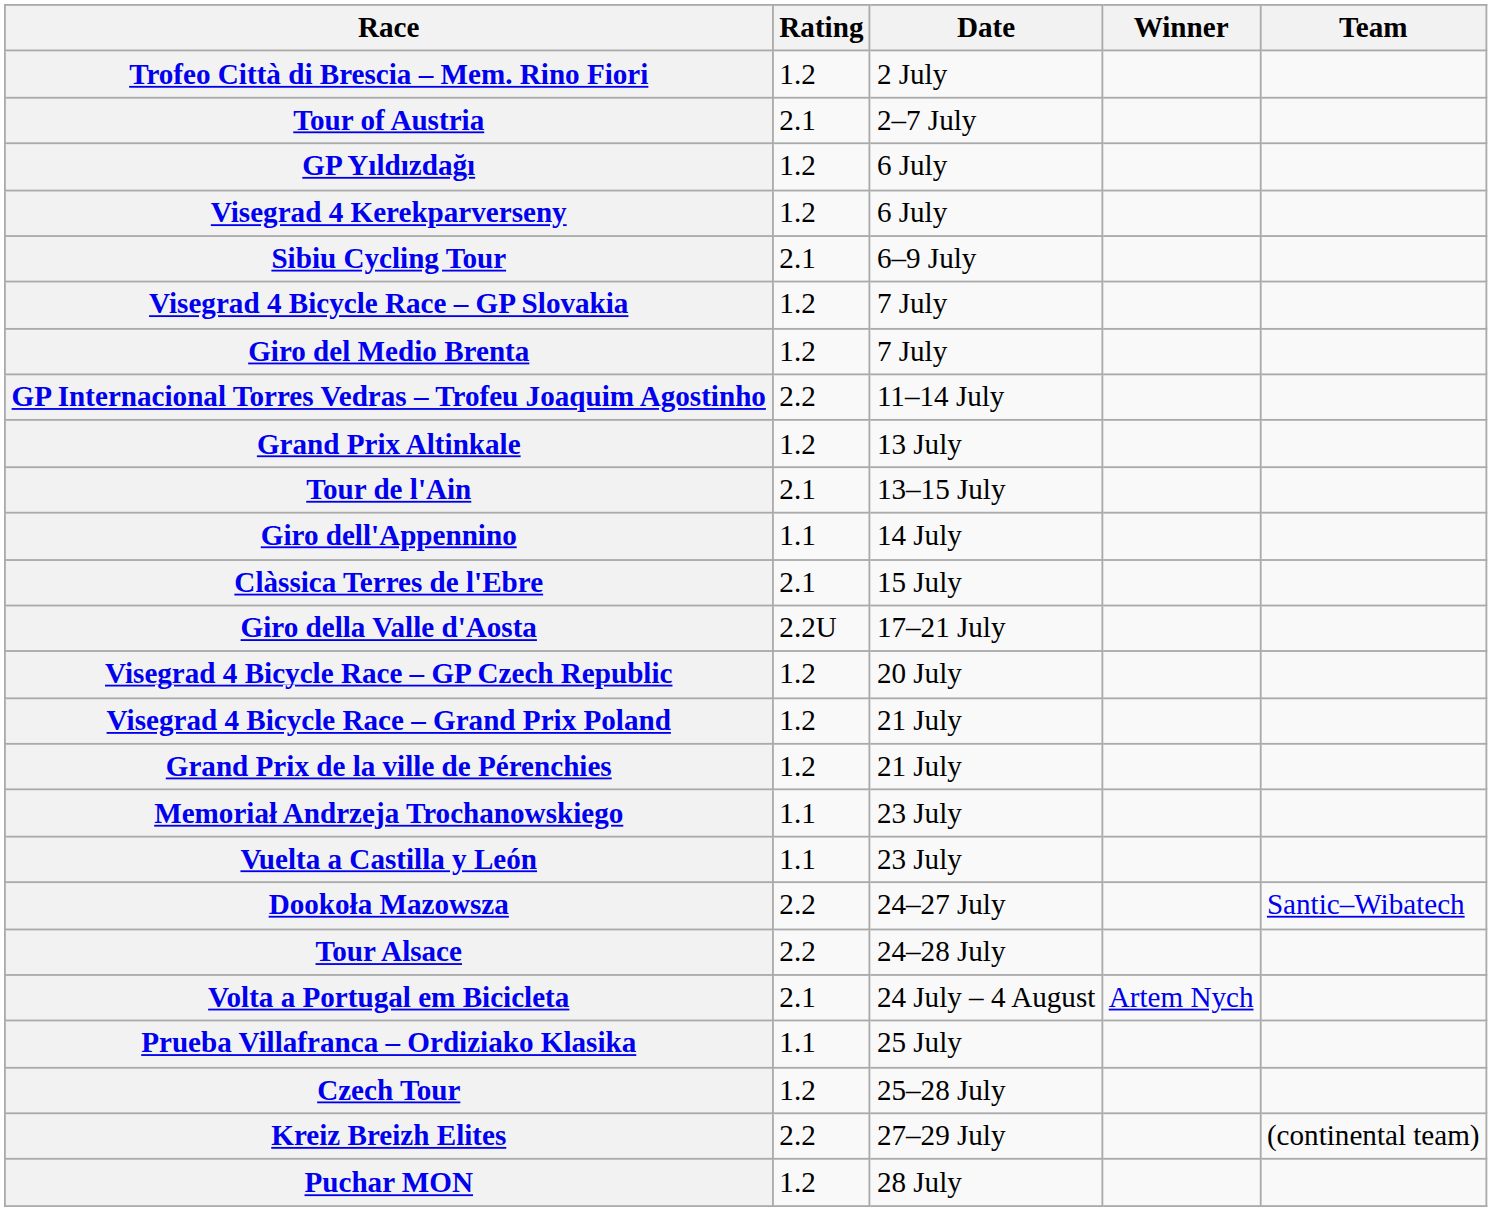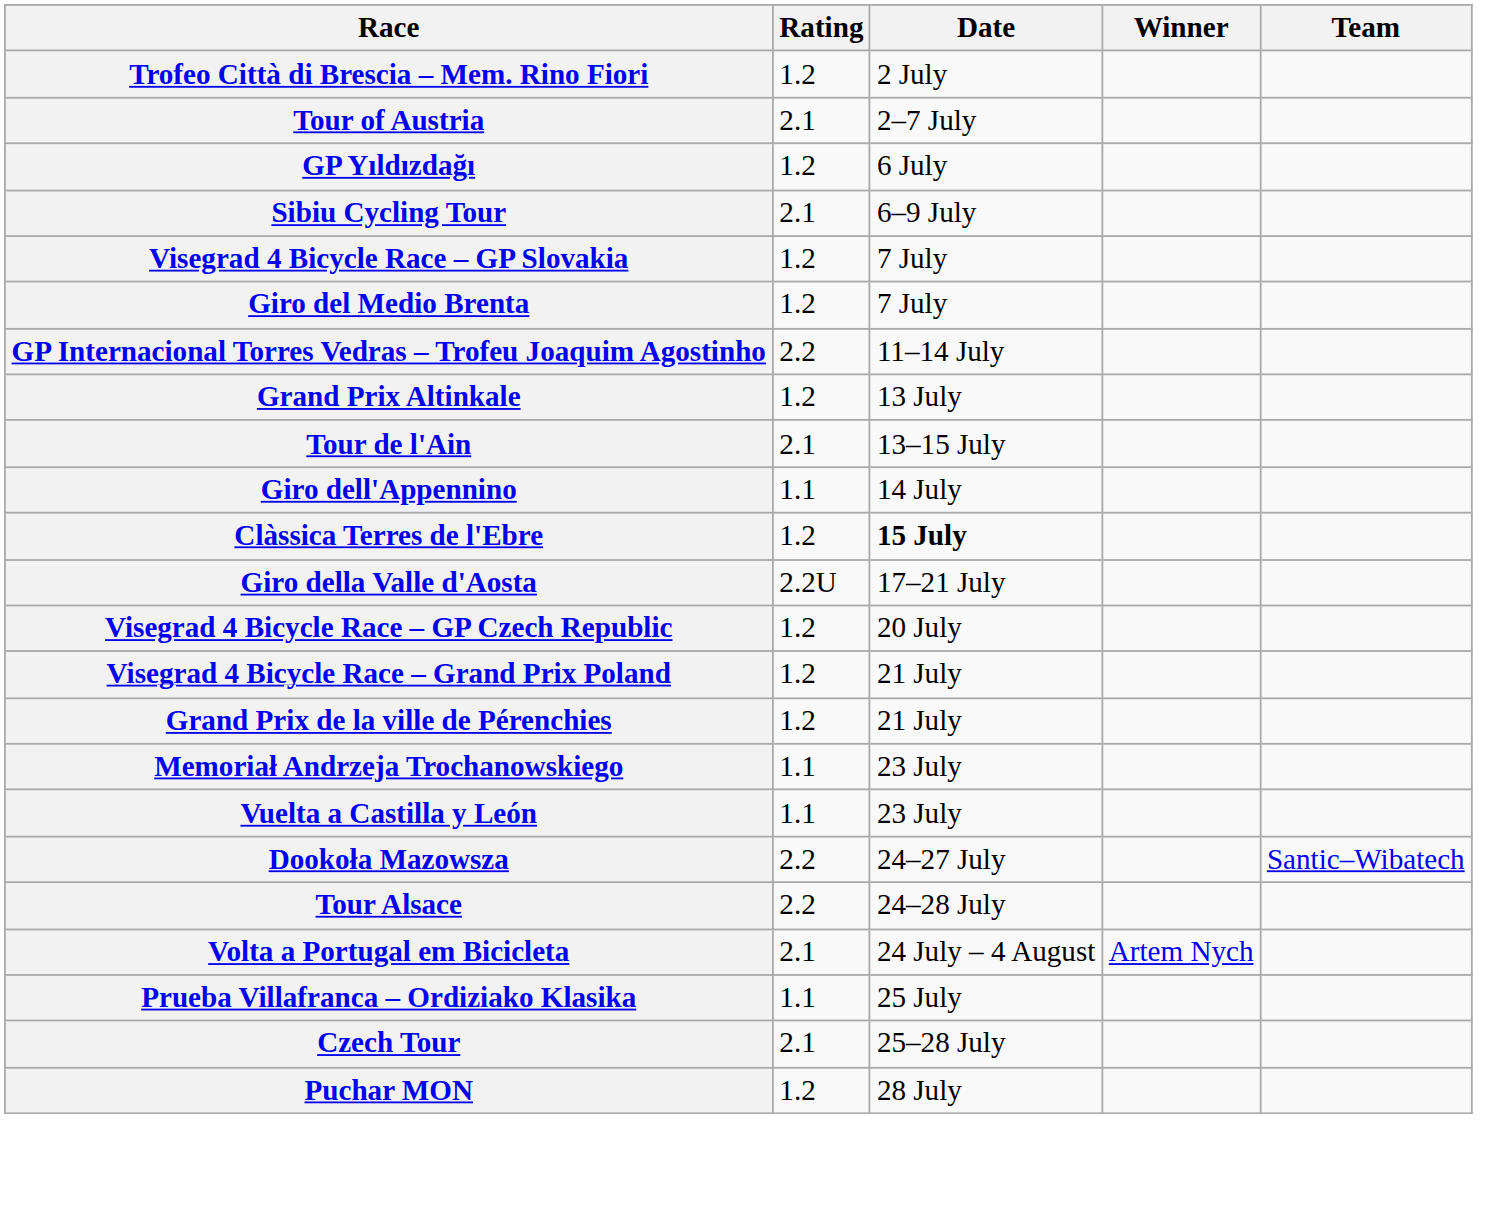 <table class="wikitable plainrowheaders">
 <tr>
 <th scope="col">Race</th>
 <th scope="col">Rating</th>
 <th scope="col">Date</th>
 <th scope="col">Winner</th>
 <th scope="col">Team</th>
 </tr>
 <tr>
 <th scope="row"> <a href='#'>Trofeo Città di Brescia – Mem. Rino Fiori</a></th>
 <td>1.2</td>
 <td>2 July</td>
 <td></td>
 <td></td>
 </tr>
 <tr>
 <th scope="row"> <a href='#'>Tour of Austria</a></th>
 <td>2.1</td>
 <td>2–7 July</td>
 <td></td>
 <td></td>
 </tr>
 <tr>
 <th scope="row"> <a href='#'>GP Yıldızdağı</a></th>
-<td>1.2</td>
-<td>6 July</td>
-<td></td>
-<td></td>
-</tr>
-<tr>
-<th scope="row"> <a href='#'>Visegrad 4 Kerekparverseny</a></th>
 <td>1.2</td>
 <td>6 July</td>
 <td></td>
 <td></td>
 </tr>
 <tr>
 <th scope="row"> <a href='#'>Sibiu Cycling Tour</a></th>
 <td>2.1</td>
 <td>6–9 July</td>
 <td></td>
 <td></td>
 </tr>
 <tr>
 <th scope="row"> <a href='#'>Visegrad 4 Bicycle Race – GP Slovakia</a></th>
 <td>1.2</td>
 <td>7 July</td>
 <td></td>
 <td></td>
 </tr>
 <tr>
 <th scope="row"> <a href='#'>Giro del Medio Brenta</a></th>
 <td>1.2</td>
 <td>7 July</td>
 <td></td>
 <td></td>
 </tr>
 <tr>
 <th scope="row"> <a href='#'>GP Internacional Torres Vedras – Trofeu Joaquim Agostinho</a></th>
 <td>2.2</td>
 <td>11–14 July</td>
 <td></td>
 <td></td>
 </tr>
 <tr>
 <th scope="row"> <a href='#'>Grand Prix Altinkale</a></th>
 <td>1.2</td>
 <td>13 July</td>
 <td></td>
 <td></td>
 </tr>
 <tr>
 <th scope="row"> <a href='#'>Tour de l'Ain</a></th>
 <td>2.1</td>
 <td>13–15 July</td>
 <td></td>
 <td></td>
 </tr>
 <tr>
 <th scope="row"> <a href='#'>Giro dell'Appennino</a></th>
 <td>1.1</td>
 <td>14 July</td>
 <td></td>
 <td></td>
 </tr>
 <tr>
 <th scope="row"> <a href='#'>Clàssica Terres de l'Ebre</a></th>
-<td>2.1</td>
-<td>15 July</td>
+<td>1.2</td>
+<td><strong>15 July</strong></td>
 <td></td>
 <td></td>
 </tr>
 <tr>
 <th scope="row"> <a href='#'>Giro della Valle d'Aosta</a></th>
 <td>2.2U</td>
 <td>17–21 July</td>
 <td></td>
 <td></td>
 </tr>
 <tr>
 <th scope="row"> <a href='#'>Visegrad 4 Bicycle Race – GP Czech Republic</a></th>
 <td>1.2</td>
 <td>20 July</td>
 <td></td>
 <td></td>
 </tr>
 <tr>
 <th scope="row"> <a href='#'>Visegrad 4 Bicycle Race – Grand Prix Poland</a></th>
 <td>1.2</td>
 <td>21 July</td>
 <td></td>
 <td></td>
 </tr>
 <tr>
 <th scope="row"> <a href='#'>Grand Prix de la ville de Pérenchies</a></th>
 <td>1.2</td>
 <td>21 July</td>
 <td></td>
 <td></td>
 </tr>
 <tr>
 <th scope="row"> <a href='#'>Memoriał Andrzeja Trochanowskiego</a></th>
 <td>1.1</td>
 <td>23 July</td>
 <td></td>
 <td></td>
 </tr>
 <tr>
 <th scope="row"> <a href='#'>Vuelta a Castilla y León</a></th>
 <td>1.1</td>
 <td>23 July</td>
 <td></td>
 <td></td>
 </tr>
 <tr>
 <th scope="row"> <a href='#'>Dookoła Mazowsza</a></th>
 <td>2.2</td>
 <td>24–27 July</td>
 <td></td>
 <td><a href='#'>Santic–Wibatech</a></td>
 </tr>
 <tr>
 <th scope="row"> <a href='#'>Tour Alsace</a></th>
 <td>2.2</td>
 <td>24–28 July</td>
 <td></td>
 <td></td>
 </tr>
 <tr>
 <th scope="row"> <a href='#'>Volta a Portugal em Bicicleta</a></th>
 <td>2.1</td>
 <td>24 July – 4 August</td>
 <td> <a href='#'>Artem Nych</a></td>
 <td></td>
 </tr>
 <tr>
 <th scope="row"> <a href='#'>Prueba Villafranca – Ordiziako Klasika</a></th>
 <td>1.1</td>
 <td>25 July</td>
 <td></td>
 <td></td>
 </tr>
 <tr>
 <th scope="row"> <a href='#'>Czech Tour</a></th>
-<td>1.2</td>
+<td>2.1</td>
 <td>25–28 July</td>
 <td></td>
 <td></td>
-</tr>
-<tr>
-<th scope="row"> <a href='#'>Kreiz Breizh Elites</a></th>
-<td>2.2</td>
-<td>27–29 July</td>
-<td></td>
-<td> (continental team)</td>
 </tr>
 <tr>
 <th scope="row"> <a href='#'>Puchar MON</a></th>
 <td>1.2</td>
 <td>28 July</td>
 <td></td>
 <td></td>
 </tr>
 </table>
